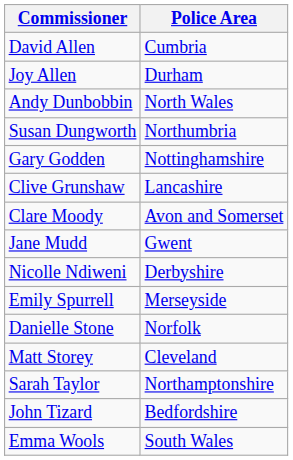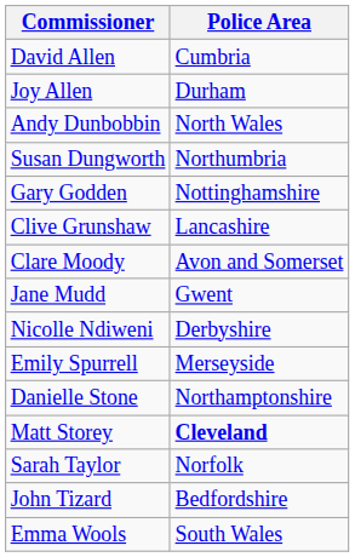 <table class="sortable wikitable" style="font-size:100%">
 <tr>
 <th><a href='#'>Commissioner</a></th>
 <th><a href='#'>Police Area</a></th>
 </tr>
 <tr>
 <td><a href='#'>David Allen</a></td>
 <td><a href='#'>Cumbria</a></td>
 </tr>
 <tr>
 <td><a href='#'>Joy Allen</a></td>
 <td><a href='#'>Durham</a></td>
 </tr>
 <tr>
 <td><a href='#'>Andy Dunbobbin</a></td>
 <td><a href='#'>North Wales</a></td>
 </tr>
 <tr>
 <td><a href='#'>Susan Dungworth</a></td>
 <td><a href='#'>Northumbria</a></td>
 </tr>
 <tr>
 <td><a href='#'>Gary Godden</a></td>
 <td><a href='#'>Nottinghamshire</a></td>
 </tr>
 <tr>
 <td><a href='#'>Clive Grunshaw</a></td>
 <td><a href='#'>Lancashire</a></td>
 </tr>
 <tr>
 <td><a href='#'>Clare Moody</a></td>
 <td><a href='#'>Avon and Somerset</a></td>
 </tr>
 <tr>
 <td><a href='#'>Jane Mudd</a></td>
 <td><a href='#'>Gwent</a></td>
 </tr>
 <tr>
 <td><a href='#'>Nicolle Ndiweni</a></td>
 <td><a href='#'>Derbyshire</a></td>
 </tr>
 <tr>
 <td><a href='#'>Emily Spurrell</a></td>
 <td><a href='#'>Merseyside</a></td>
 </tr>
 <tr>
 <td><a href='#'>Danielle Stone</a></td>
-<td><a href='#'>Norfolk</a></td>
+<td><a href='#'>Northamptonshire</a></td>
 </tr>
 <tr>
 <td><a href='#'>Matt Storey</a></td>
-<td><a href='#'>Cleveland</a></td>
+<td><strong><a href='#'>Cleveland</a></strong></td>
 </tr>
 <tr>
 <td><a href='#'>Sarah Taylor</a></td>
-<td><a href='#'>Northamptonshire</a></td>
+<td><a href='#'>Norfolk</a></td>
 </tr>
 <tr>
 <td><a href='#'>John Tizard</a></td>
 <td><a href='#'>Bedfordshire</a></td>
 </tr>
 <tr>
 <td><a href='#'>Emma Wools</a></td>
 <td><a href='#'>South Wales</a></td>
 </tr>
 </table>
